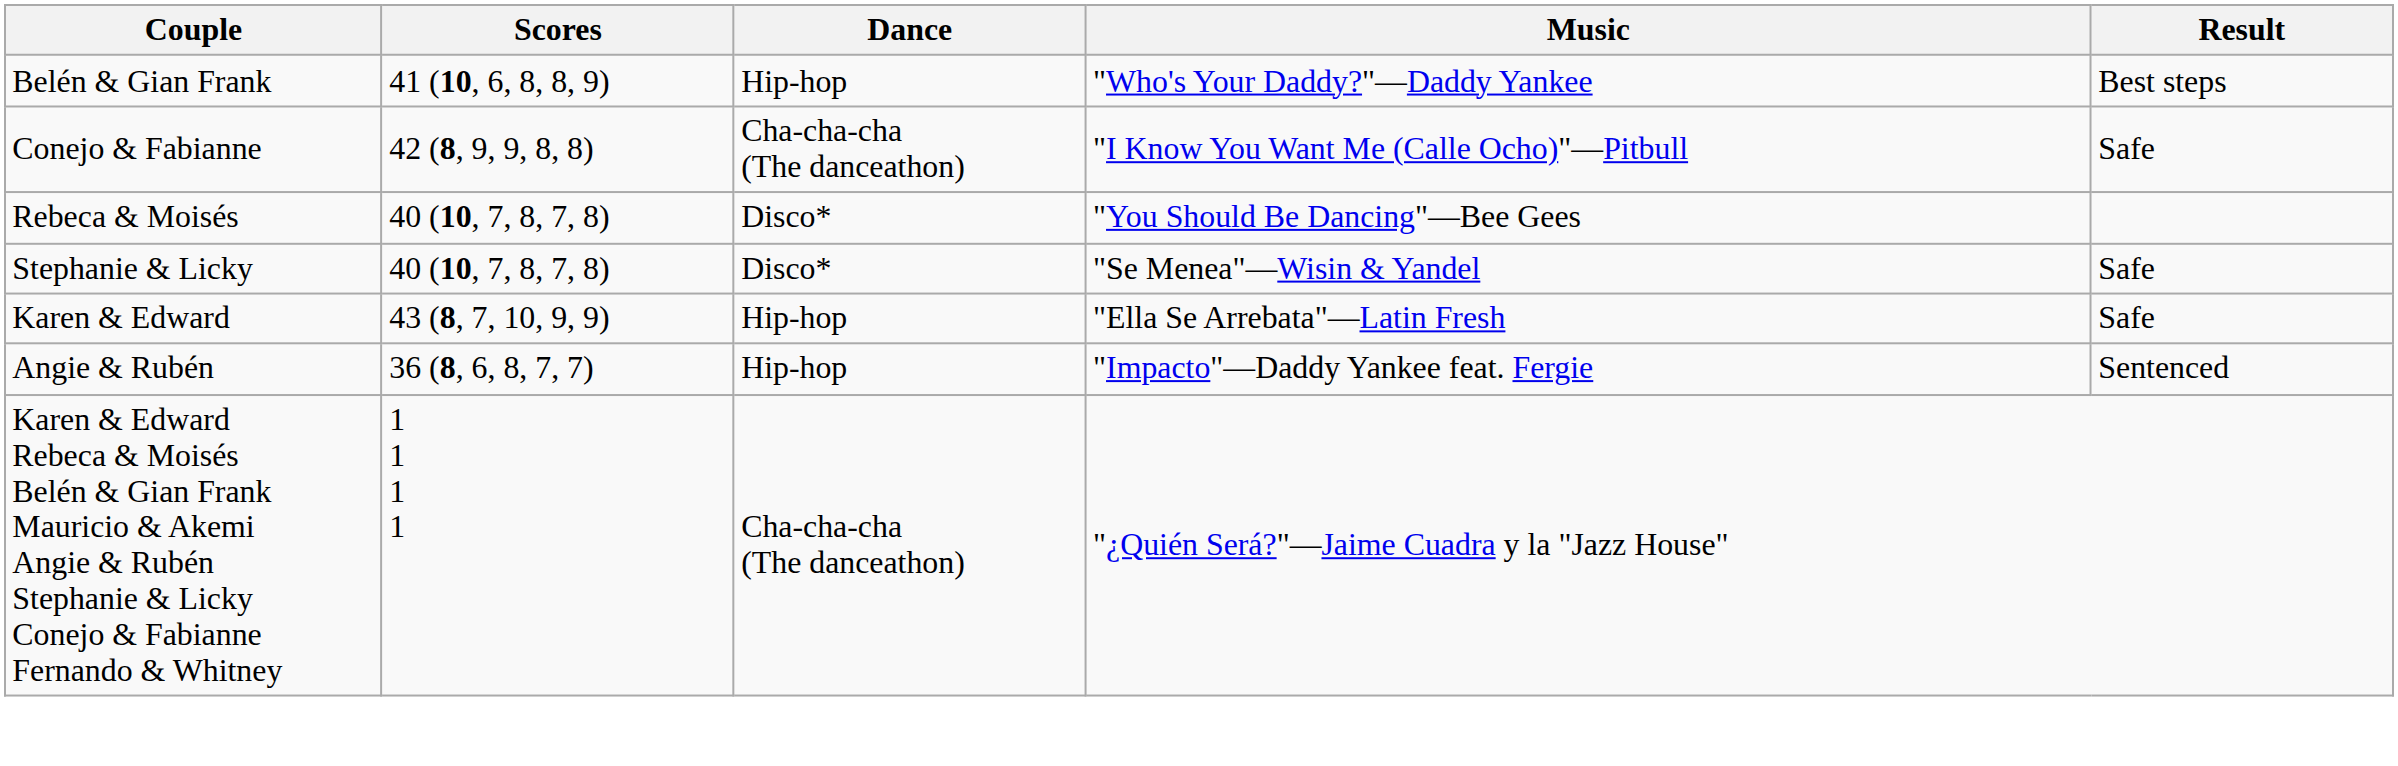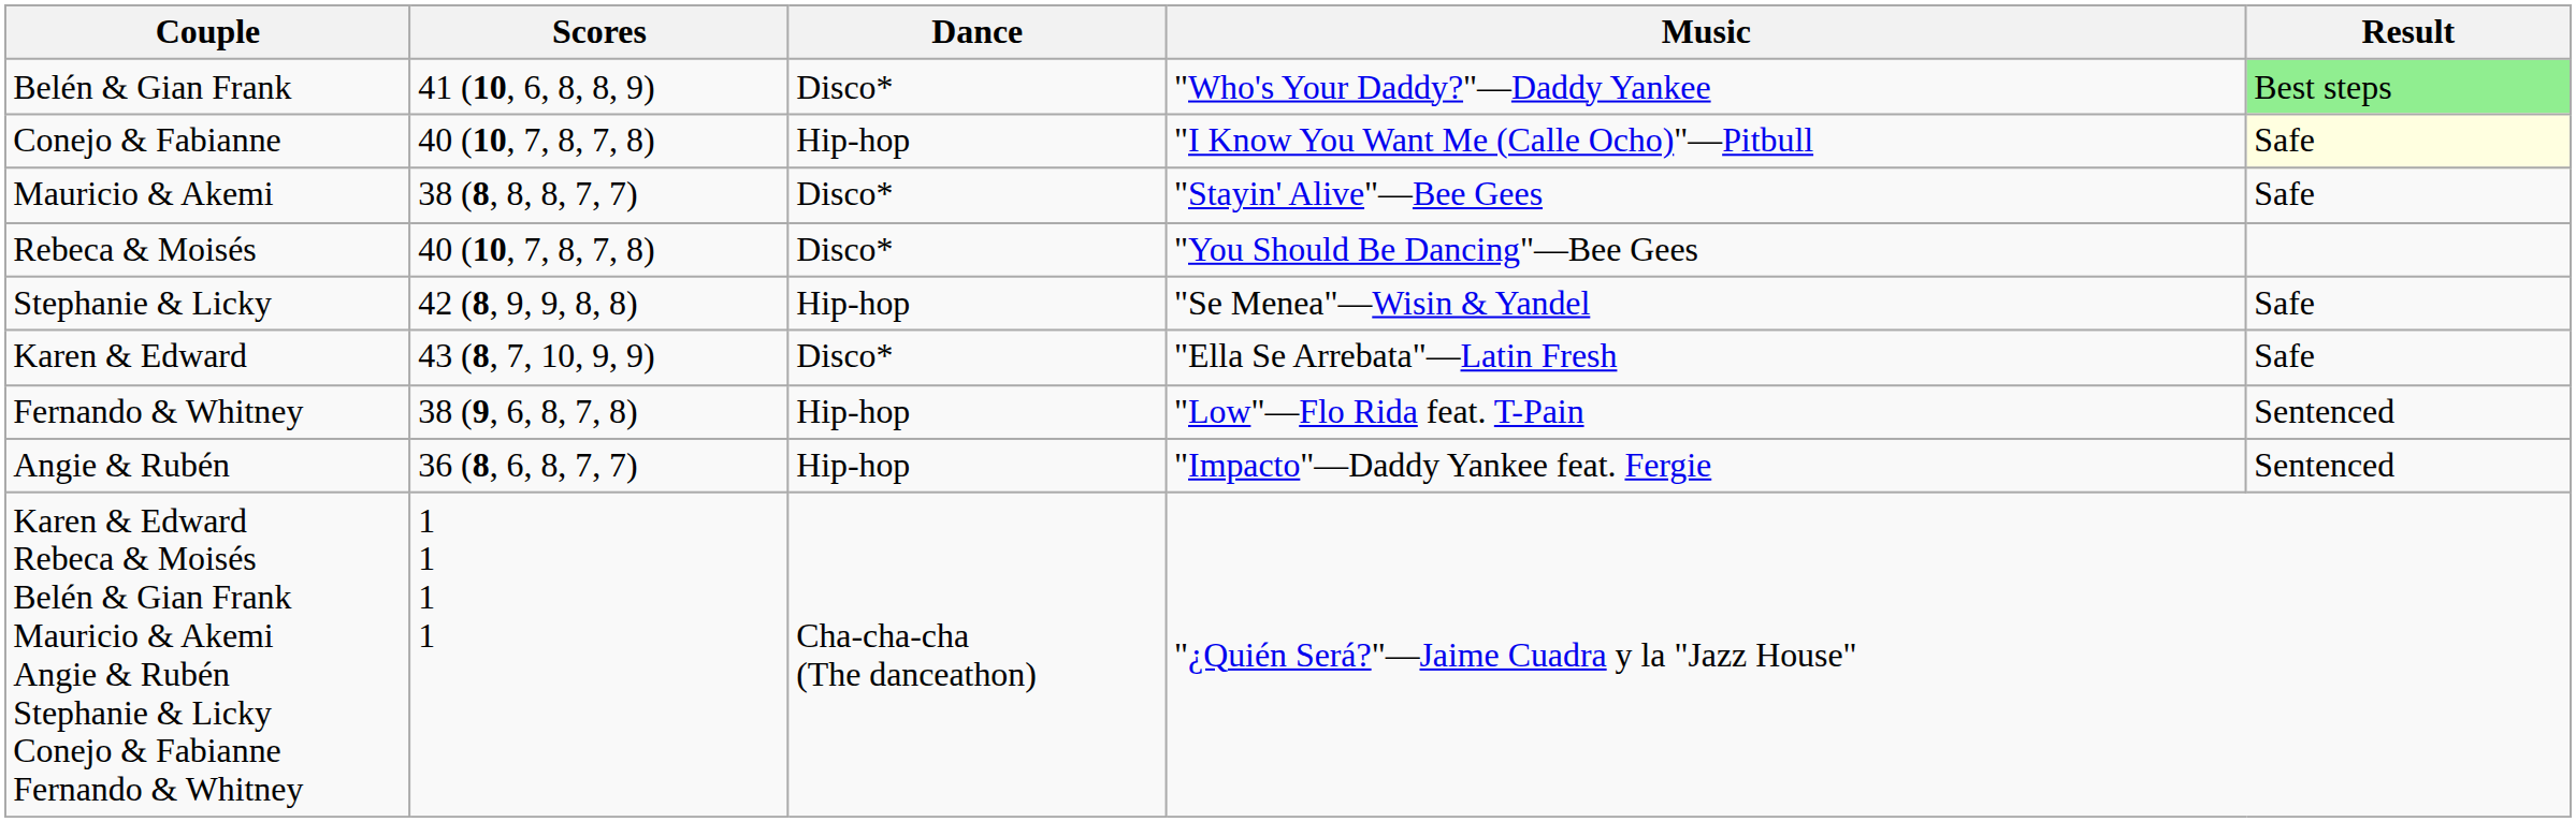 <table class="wikitable sortable" style="width:95%; white-space:nowrap;">
 <tr>
 <th style="width:15%;">Couple</th>
 <th style="width:14%;">Scores</th>
 <th style="width:14%;">Dance</th>
 <th style="width:40%;">Music</th>
 <th style="width:12%;">Result</th>
 </tr>
 <tr>
 <td>Belén & Gian Frank</td>
 <td>41 (<strong>10</strong>, 6, 8, 8, 9)</td>
-<td>Hip-hop</td>
+<td>Disco*</td>
 <td>"<a href='#'>Who's Your Daddy?</a>"—<a href='#'>Daddy Yankee</a></td>
-<td>Best steps</td>
+<td style="background: lightgreen;">Best steps</td>
 </tr>
 <tr>
 <td>Conejo & Fabianne</td>
-<td>42 (<strong>8</strong>, 9, 9, 8, 8)</td>
-<td>Cha-cha-cha<br>(The danceathon)</td>
+<td>40 (<strong>10</strong>, 7, 8, 7, 8)</td>
+<td>Hip-hop</td>
 <td>"<a href='#'>I Know You Want Me (Calle Ocho)</a>"—<a href='#'>Pitbull</a></td>
+<td style="background: lightyellow;">Safe</td>
+</tr>
+<tr>
+<td>Mauricio & Akemi</td>
+<td>38 (<strong>8</strong>, 8, 8, 7, 7)</td>
+<td>Disco*</td>
+<td>"<a href='#'>Stayin' Alive</a>"—<a href='#'>Bee Gees</a></td>
 <td>Safe</td>
 </tr>
 <tr>
 <td>Rebeca & Moisés</td>
 <td>40 (<strong>10</strong>, 7, 8, 7, 8)</td>
 <td>Disco*</td>
 <td>"<a href='#'>You Should Be Dancing</a>"—Bee Gees</td>
 <td></td>
 </tr>
 <tr>
 <td>Stephanie & Licky</td>
-<td>40 (<strong>10</strong>, 7, 8, 7, 8)</td>
-<td>Disco*</td>
+<td>42 (<strong>8</strong>, 9, 9, 8, 8)</td>
+<td>Hip-hop</td>
 <td>"Se Menea"—<a href='#'>Wisin & Yandel</a></td>
 <td>Safe</td>
 </tr>
 <tr>
 <td>Karen & Edward</td>
 <td>43 (<strong>8</strong>, 7, 10, 9, 9)</td>
-<td>Hip-hop</td>
+<td>Disco*</td>
 <td>"Ella Se Arrebata"—<a href='#'>Latin Fresh</a></td>
 <td>Safe</td>
+</tr>
+<tr>
+<td>Fernando & Whitney</td>
+<td>38 (<strong>9</strong>, 6, 8, 7, 8)</td>
+<td>Hip-hop</td>
+<td>"<a href='#'>Low</a>"—<a href='#'>Flo Rida</a> feat. <a href='#'>T-Pain</a></td>
+<td>Sentenced</td>
 </tr>
 <tr>
 <td>Angie & Rubén</td>
 <td>36 (<strong>8</strong>, 6, 8, 7, 7)</td>
 <td>Hip-hop</td>
 <td>"<a href='#'>Impacto</a>"—Daddy Yankee feat. <a href='#'>Fergie</a></td>
 <td>Sentenced</td>
 </tr>
 <tr>
 <td>Karen & Edward<br>Rebeca & Moisés<br>Belén & Gian Frank<br>Mauricio & Akemi<br>Angie & Rubén<br>Stephanie & Licky<br>Conejo & Fabianne<br>Fernando & Whitney</td>
 <td valign="top">1<br>1<br>1<br>1</td>
 <td>Cha-cha-cha<br>(The danceathon)</td>
 <td colspan=2>"<a href='#'>¿Quién Será?</a>"—<a href='#'>Jaime Cuadra</a> y la "Jazz House"</td>
 </tr>
 </table>
